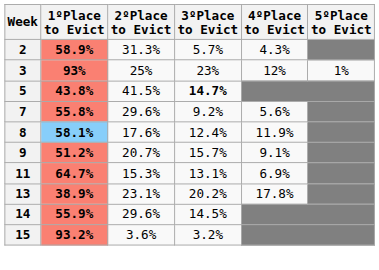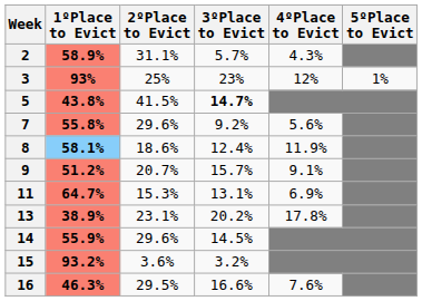 <table class="wikitable" style="text-align:center; margin:1em auto;">
 <tr>
 <th>Week</th>
 <th>1ºPlace<br>to Evict</th>
 <th>2ºPlace<br>to Evict</th>
 <th>3ºPlace<br>to Evict</th>
 <th>4ºPlace<br>to Evict</th>
 <th>5ºPlace<br>to Evict</th>
 </tr>
 <tr>
 <th>2</th>
 <td bgcolor="#fa8072"><strong>58.9%</strong></td>
-<td>31.3%</td>
+<td>31.1%</td>
 <td>5.7%</td>
 <td>4.3%</td>
 <td bgcolor="grey" colspan=1></td>
 </tr>
 <tr>
 <th>3</th>
 <td bgcolor="#fa8072"><strong>93%</strong></td>
 <td>25%</td>
 <td>23%</td>
 <td>12%</td>
 <td>1%</td>
 </tr>
 <tr>
 <th>5</th>
 <td bgcolor="#fa8072"><strong>43.8%</strong></td>
 <td>41.5%</td>
 <td><strong>14.7%</strong></td>
 <td bgcolor="grey" colspan=2></td>
 </tr>
 <tr>
 <th>7</th>
 <td bgcolor="#fa8072"><strong>55.8%</strong></td>
 <td>29.6%</td>
 <td>9.2%</td>
 <td>5.6%</td>
 <td bgcolor="grey" colspan=1></td>
 </tr>
 <tr>
 <th>8</th>
 <td bgcolor="#87CEFA"><strong>58.1%</strong></td>
-<td>17.6%</td>
+<td>18.6%</td>
 <td>12.4%</td>
 <td>11.9%</td>
 <td bgcolor="grey" colspan=1></td>
 </tr>
 <tr>
 <th>9</th>
 <td bgcolor="#fa8072"><strong>51.2%</strong></td>
 <td>20.7%</td>
 <td>15.7%</td>
 <td>9.1%</td>
 <td bgcolor="grey" colspan=1></td>
 </tr>
 <tr>
 <th>11</th>
 <td bgcolor="#fa8072"><strong>64.7%</strong></td>
 <td>15.3%</td>
 <td>13.1%</td>
 <td>6.9%</td>
 <td bgcolor="grey" colspan=1></td>
 </tr>
 <tr>
 <th>13</th>
 <td bgcolor="#fa8072"><strong>38.9%</strong></td>
 <td>23.1%</td>
 <td>20.2%</td>
 <td>17.8%</td>
 <td bgcolor="grey" colspan=1></td>
 </tr>
 <tr>
 <th>14</th>
 <td bgcolor="#fa8072"><strong>55.9%</strong></td>
 <td>29.6%</td>
 <td>14.5%</td>
 <td bgcolor="grey" colspan=2></td>
 </tr>
 <tr>
 <th>15</th>
 <td bgcolor="#fa8072"><strong>93.2%</strong></td>
 <td>3.6%</td>
 <td>3.2%</td>
 <td bgcolor="grey" colspan=2></td>
 </tr>
+<tr>
+<th>16</th>
+<td bgcolor="#fa8072"><strong>46.3%</strong></td>
+<td>29.5%</td>
+<td>16.6%</td>
+<td>7.6%</td>
+<td bgcolor="grey" colspan=1></td>
+</tr>
 </table>
